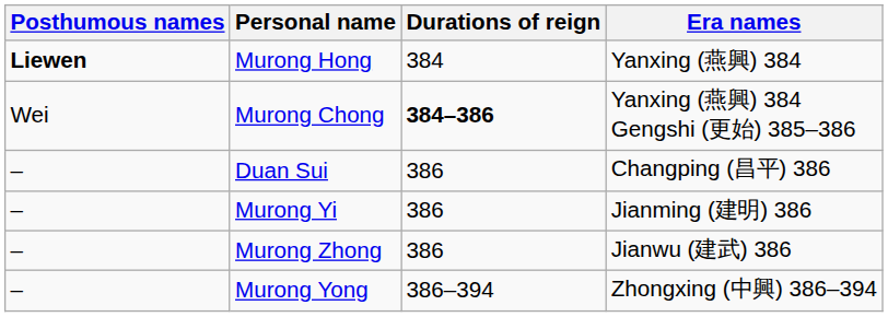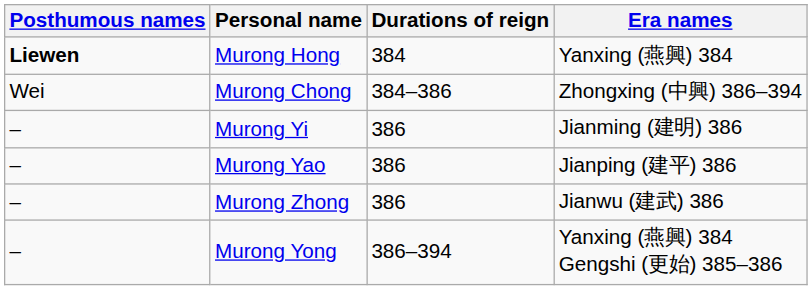 <table class="wikitable">
 <tr>
 <th><a href='#'>Posthumous names</a></th>
 <th>Personal name</th>
 <th>Durations of reign</th>
 <th><a href='#'>Era names</a></th>
 </tr>
 <tr>
 <td><strong>Liewen</strong></td>
 <td><a href='#'>Murong Hong</a></td>
 <td>384</td>
 <td>Yanxing  (燕興)  384</td>
 </tr>
 <tr>
 <td>Wei</td>
 <td><a href='#'>Murong Chong</a></td>
-<td><strong>384–386</strong></td>
-<td>Yanxing  (燕興)  384<br> Gengshi (更始) 385–386</td>
-</tr>
-<tr>
-<td>–</td>
-<td><a href='#'>Duan Sui</a></td>
-<td>386</td>
-<td>Changping (昌平) 386</td>
+<td>384–386</td>
+<td>Zhongxing (中興) 386–394</td>
 </tr>
 <tr>
 <td>–</td>
 <td><a href='#'>Murong Yi</a></td>
 <td>386</td>
 <td>Jianming (建明) 386</td>
+</tr>
+<tr>
+<td>–</td>
+<td><a href='#'>Murong Yao</a></td>
+<td>386</td>
+<td>Jianping (建平) 386</td>
 </tr>
 <tr>
 <td>–</td>
 <td><a href='#'>Murong Zhong</a></td>
 <td>386</td>
 <td>Jianwu (建武) 386</td>
 </tr>
 <tr>
 <td>–</td>
 <td><a href='#'>Murong Yong</a></td>
 <td>386–394</td>
-<td>Zhongxing (中興) 386–394</td>
+<td>Yanxing  (燕興)  384<br> Gengshi (更始) 385–386</td>
 </tr>
 </table>
